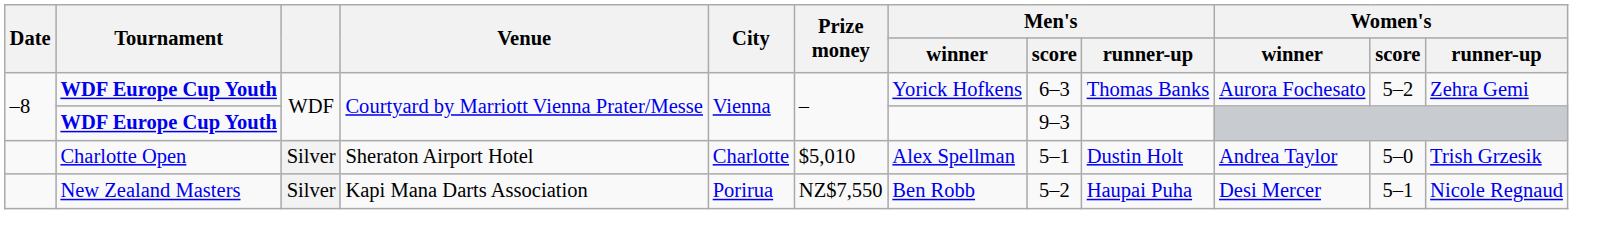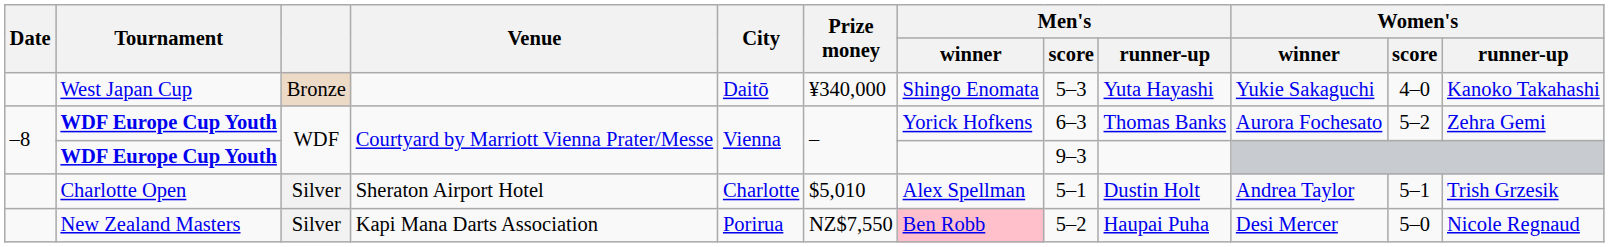 <table class="wikitable sortable" style="font-size: 85%">
 <tr>
 <th rowspan="2">Date</th>
 <th rowspan="2">Tournament</th>
 <th rowspan="2"></th>
 <th rowspan="2">Venue</th>
 <th rowspan="2">City</th>
 <th rowspan="2" class=unsortable>Prize<br>money</th>
 <th colspan="3">Men's</th>
 <th colspan="3">Women's</th>
 </tr>
 <tr>
 <th>winner</th>
 <th class=unsortable>score</th>
 <th>runner-up</th>
 <th>winner</th>
 <th class=unsortable>score</th>
 <th>runner-up</th>
+</tr>
+<tr>
+<td></td>
+<td><a href='#'>West Japan Cup</a></td>
+<td bgcolor="ecd9c6" align="center">Bronze</td>
+<td></td>
+<td> <a href='#'>Daitō</a></td>
+<td>¥340,000</td>
+<td> <a href='#'>Shingo Enomata</a></td>
+<td align="center">5–3</td>
+<td> <a href='#'>Yuta Hayashi</a></td>
+<td> <a href='#'>Yukie Sakaguchi</a></td>
+<td align="center">4–0</td>
+<td> <a href='#'>Kanoko Takahashi</a></td>
 </tr>
 <tr>
 <td rowspan=2>–8</td>
 <td><strong><a href='#'>WDF Europe Cup Youth</a></strong> <strong></strong></td>
 <td rowspan=2 align="center">WDF</td>
 <td rowspan=2><a href='#'>Courtyard by Marriott Vienna Prater/Messe</a></td>
 <td rowspan=2> <a href='#'>Vienna</a></td>
 <td rowspan=2>–</td>
 <td> <a href='#'>Yorick Hofkens</a></td>
 <td align="center">6–3</td>
 <td> <a href='#'>Thomas Banks</a></td>
 <td> <a href='#'>Aurora Fochesato</a></td>
 <td align="center">5–2</td>
 <td> <a href='#'>Zehra Gemi</a></td>
 </tr>
 <tr>
 <td><strong><a href='#'>WDF Europe Cup Youth</a></strong> <strong></strong></td>
 <td></td>
 <td align="center">9–3</td>
 <td></td>
 <td colspan=3 style="background:#c8ccd1"></td>
 </tr>
 <tr>
 <td></td>
 <td><a href='#'>Charlotte Open</a></td>
 <td bgcolor="f2f2f2" align="center">Silver</td>
 <td>Sheraton Airport Hotel</td>
 <td> <a href='#'>Charlotte</a></td>
 <td>$5,010</td>
 <td> <a href='#'>Alex Spellman</a></td>
 <td align="center">5–1</td>
 <td> <a href='#'>Dustin Holt</a></td>
 <td> <a href='#'>Andrea Taylor</a></td>
-<td align="center">5–0</td>
+<td align="center">5–1</td>
 <td> <a href='#'>Trish Grzesik</a></td>
 </tr>
 <tr>
 <td></td>
 <td><a href='#'>New Zealand Masters</a></td>
 <td bgcolor="f2f2f2" align="center">Silver</td>
 <td>Kapi Mana Darts Association</td>
 <td> <a href='#'>Porirua</a></td>
 <td>NZ$7,550</td>
-<td> <a href='#'>Ben Robb</a></td>
+<td style="background: pink;"> <a href='#'>Ben Robb</a></td>
 <td align="center">5–2</td>
 <td> <a href='#'>Haupai Puha</a></td>
 <td> <a href='#'>Desi Mercer</a></td>
-<td align="center">5–1</td>
+<td align="center">5–0</td>
 <td> <a href='#'>Nicole Regnaud</a></td>
 </tr>
 </table>
